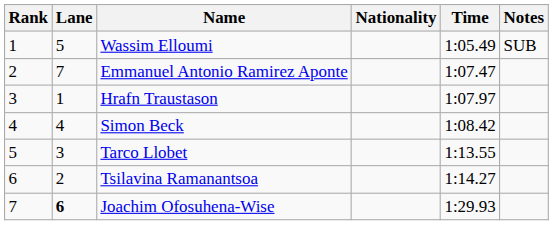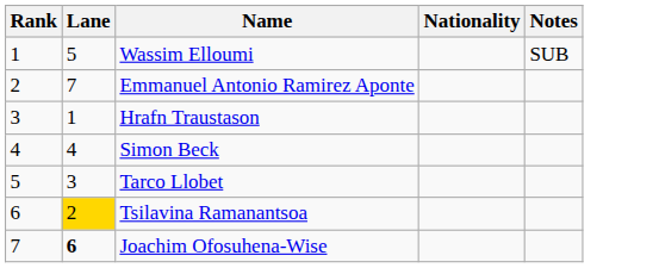 <table class="wikitable">
 <tr>
 <th>Rank</th>
 <th>Lane</th>
 <th>Name</th>
 <th>Nationality</th>
-<th>Time</th>
 <th>Notes</th>
 </tr>
 <tr>
 <td>1</td>
 <td>5</td>
 <td><a href='#'>Wassim Elloumi</a></td>
 <td></td>
-<td>1:05.49</td>
 <td>SUB</td>
 </tr>
 <tr>
 <td>2</td>
 <td>7</td>
 <td><a href='#'>Emmanuel Antonio Ramirez Aponte</a></td>
 <td></td>
-<td>1:07.47</td>
 <td></td>
 </tr>
 <tr>
 <td>3</td>
 <td>1</td>
 <td><a href='#'>Hrafn Traustason</a></td>
 <td></td>
-<td>1:07.97</td>
 <td></td>
 </tr>
 <tr>
 <td>4</td>
 <td>4</td>
 <td><a href='#'>Simon Beck</a></td>
 <td></td>
-<td>1:08.42</td>
 <td></td>
 </tr>
 <tr>
 <td>5</td>
 <td>3</td>
 <td><a href='#'>Tarco Llobet</a></td>
 <td></td>
-<td>1:13.55</td>
 <td></td>
 </tr>
 <tr>
 <td>6</td>
-<td>2</td>
+<td style="background: gold;">2</td>
 <td><a href='#'>Tsilavina Ramanantsoa</a></td>
 <td></td>
-<td>1:14.27</td>
 <td></td>
 </tr>
 <tr>
 <td>7</td>
 <td><strong>6</strong></td>
 <td><a href='#'>Joachim Ofosuhena-Wise</a></td>
 <td></td>
-<td>1:29.93</td>
 <td></td>
 </tr>
 </table>
